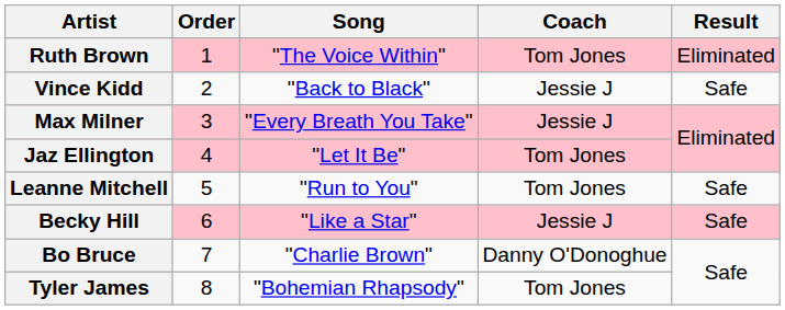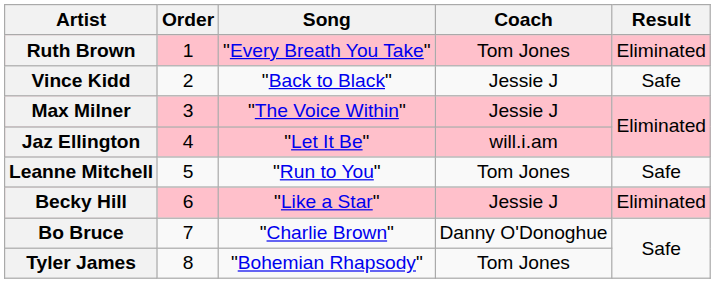 <table class="wikitable plainrowheaders" style="text-align:center;">
 <tr>
 <th scope="col">Artist</th>
 <th scope="col">Order</th>
 <th scope="col">Song</th>
 <th scope="col">Coach</th>
 <th scope="col">Result</th>
 </tr>
 <tr style="background:pink;">
 <th scope="row">Ruth Brown</th>
 <td>1</td>
-<td>"<a href='#'>The Voice Within</a>"</td>
+<td>"<a href='#'>Every Breath You Take</a>"</td>
 <td>Tom Jones</td>
 <td>Eliminated</td>
 </tr>
 <tr>
 <th scope="row">Vince Kidd</th>
 <td>2</td>
 <td>"<a href='#'>Back to Black</a>"</td>
 <td>Jessie J</td>
 <td>Safe</td>
 </tr>
 <tr style="background:pink;">
 <th scope="row">Max Milner</th>
 <td>3</td>
-<td>"<a href='#'>Every Breath You Take</a>"</td>
+<td>"<a href='#'>The Voice Within</a>"</td>
 <td>Jessie J</td>
 <td rowspan="2">Eliminated</td>
 </tr>
 <tr style="background:pink;">
 <th scope="row">Jaz Ellington</th>
 <td>4</td>
 <td>"<a href='#'>Let It Be</a>"</td>
-<td>Tom Jones</td>
+<td>will.i.am</td>
 </tr>
 <tr>
 <th scope="row">Leanne Mitchell</th>
 <td>5</td>
 <td>"<a href='#'>Run to You</a>"</td>
 <td>Tom Jones</td>
 <td>Safe</td>
 </tr>
 <tr style="background:pink;">
 <th scope="row">Becky Hill</th>
 <td>6</td>
 <td>"<a href='#'>Like a Star</a>"</td>
 <td>Jessie J</td>
-<td>Safe</td>
+<td>Eliminated</td>
 </tr>
 <tr>
 <th scope="row">Bo Bruce</th>
 <td>7</td>
 <td>"<a href='#'>Charlie Brown</a>"</td>
 <td>Danny O'Donoghue</td>
 <td rowspan="2">Safe</td>
 </tr>
 <tr>
 <th scope="row">Tyler James</th>
 <td>8</td>
 <td>"<a href='#'>Bohemian Rhapsody</a>"</td>
 <td>Tom Jones</td>
 </tr>
 </table>
